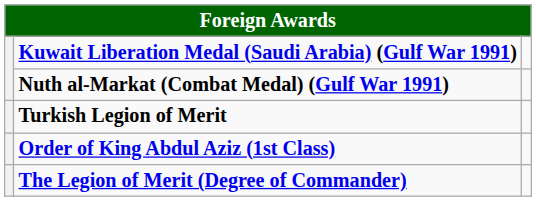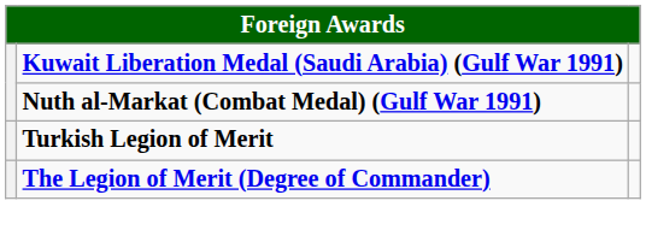 <table class="wikitable">
 <tr>
 <th colspan="3" style="background:#006400; color:#FFFFFF; text-align:center"><strong>Foreign Awards</strong></th>
 </tr>
 <tr>
 <th rowspan="2"></th>
 <td><strong><a href='#'>Kuwait Liberation Medal (Saudi Arabia)</a> (<a href='#'>Gulf War 1991</a>)</strong></td>
 <td></td>
 </tr>
 <tr>
 <td><strong>Nuth al-Markat (Combat Medal) (<a href='#'>Gulf War 1991</a>)</strong></td>
 <td></td>
 </tr>
 <tr>
 <th><strong></strong></th>
 <td><strong>Turkish Legion of Merit</strong></td>
 <td></td>
 </tr>
 <tr>
-<th></th>
-<td><strong><a href='#'>Order of King Abdul Aziz (1st Class)</a></strong></td>
-<td></td>
-</tr>
-<tr>
 <th><strong></strong></th>
 <td><a href='#'><strong>The Legion of Merit (Degree of Commander)</strong></a><strong></strong></td>
 <td></td>
 </tr>
 </table>
